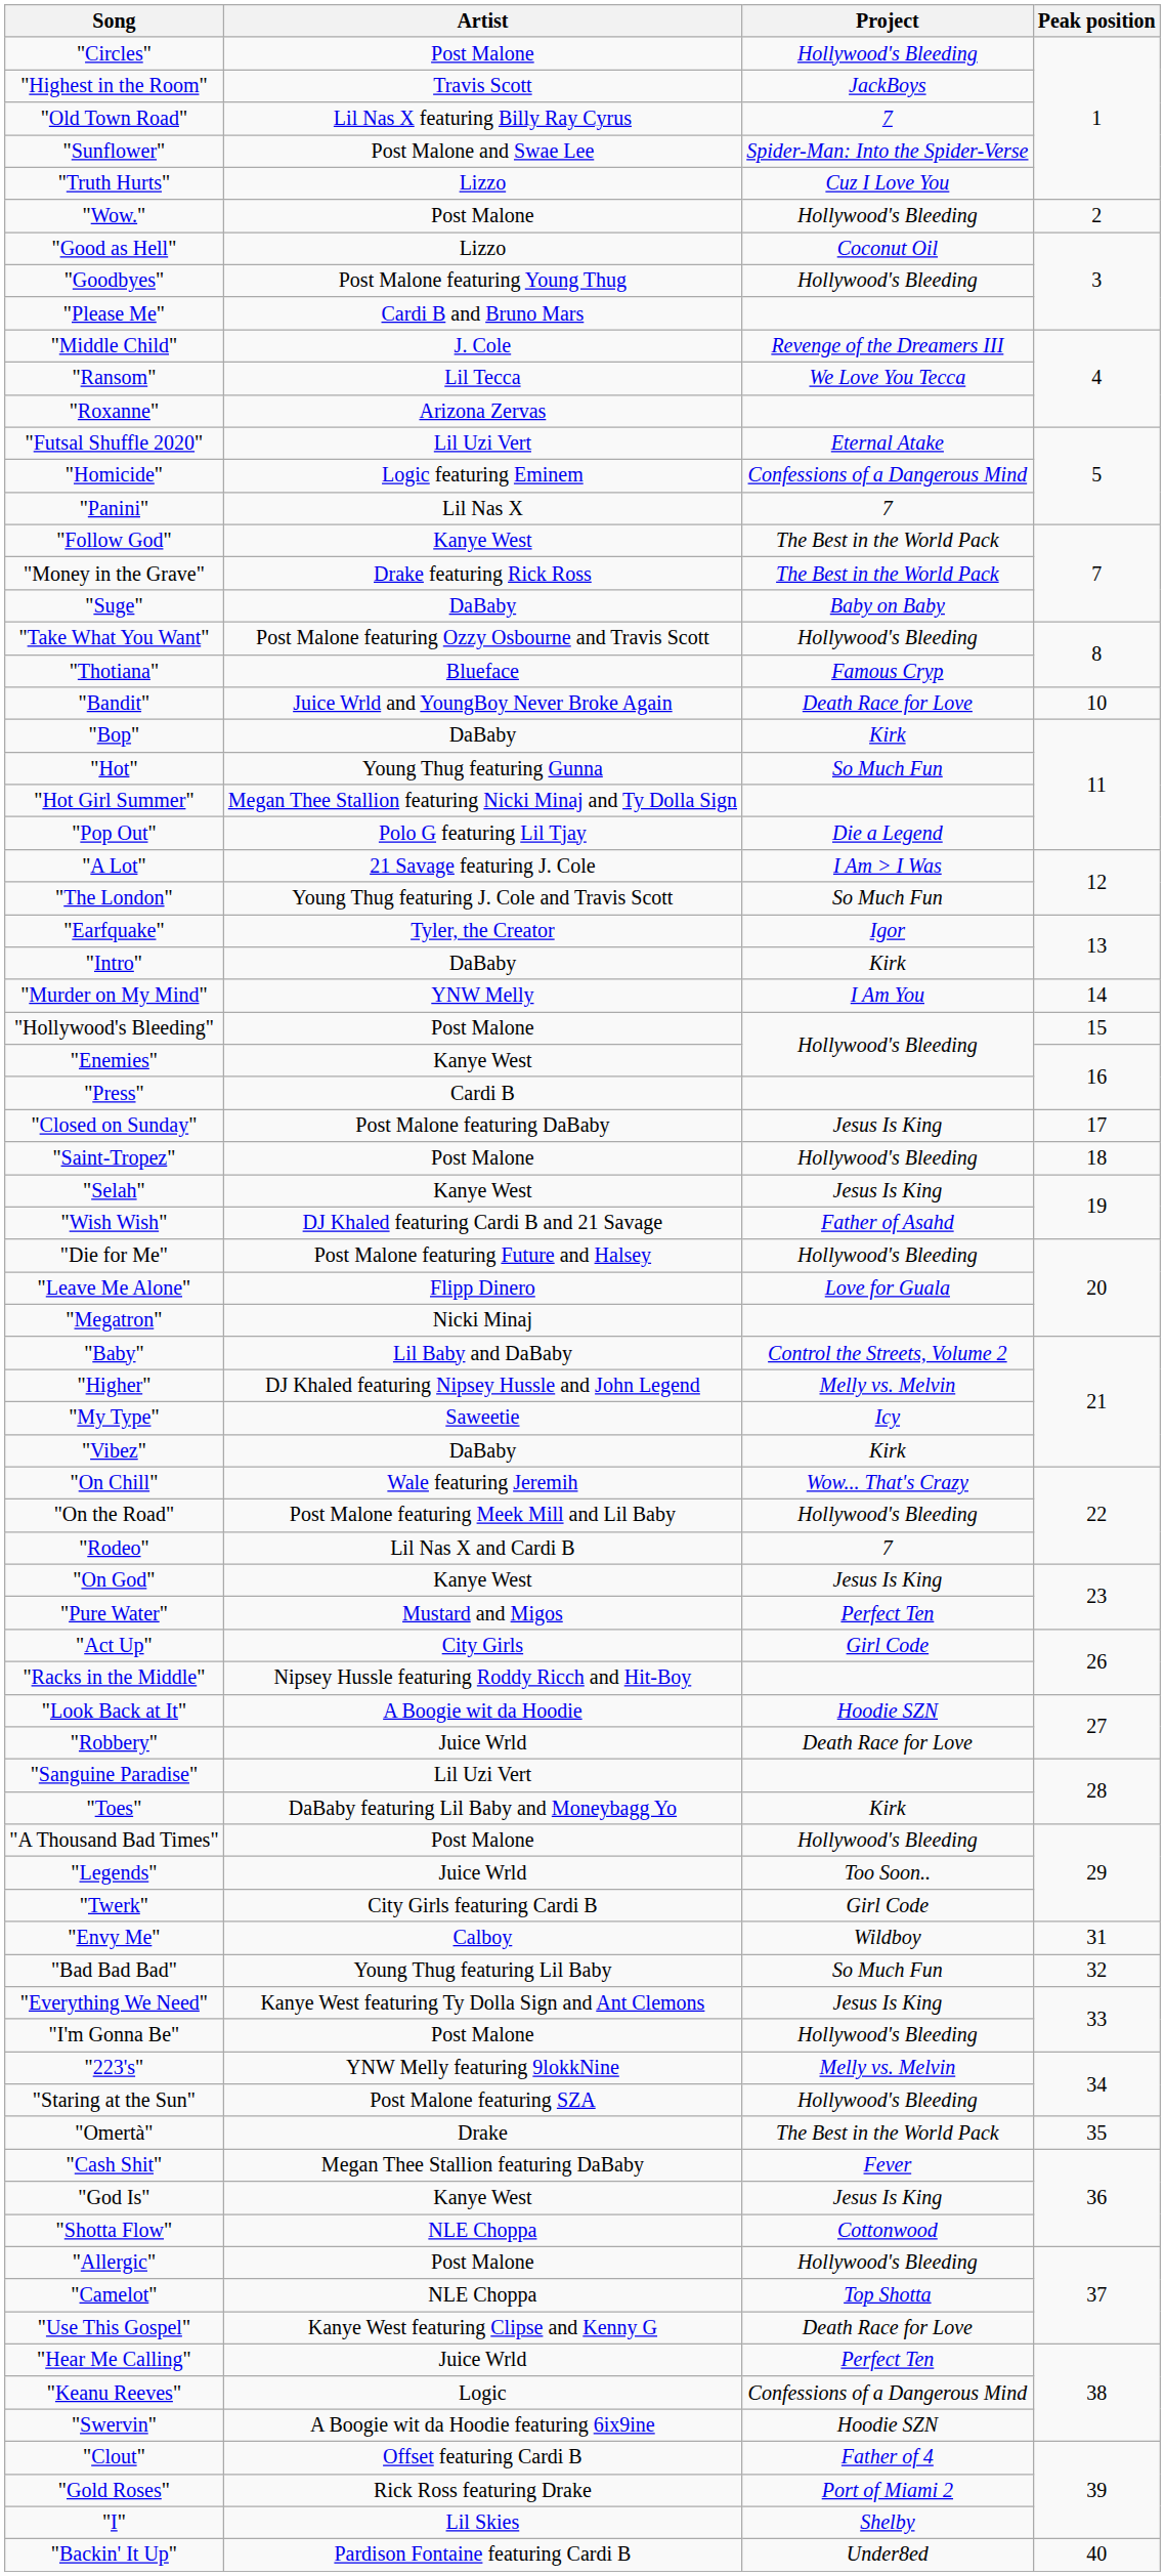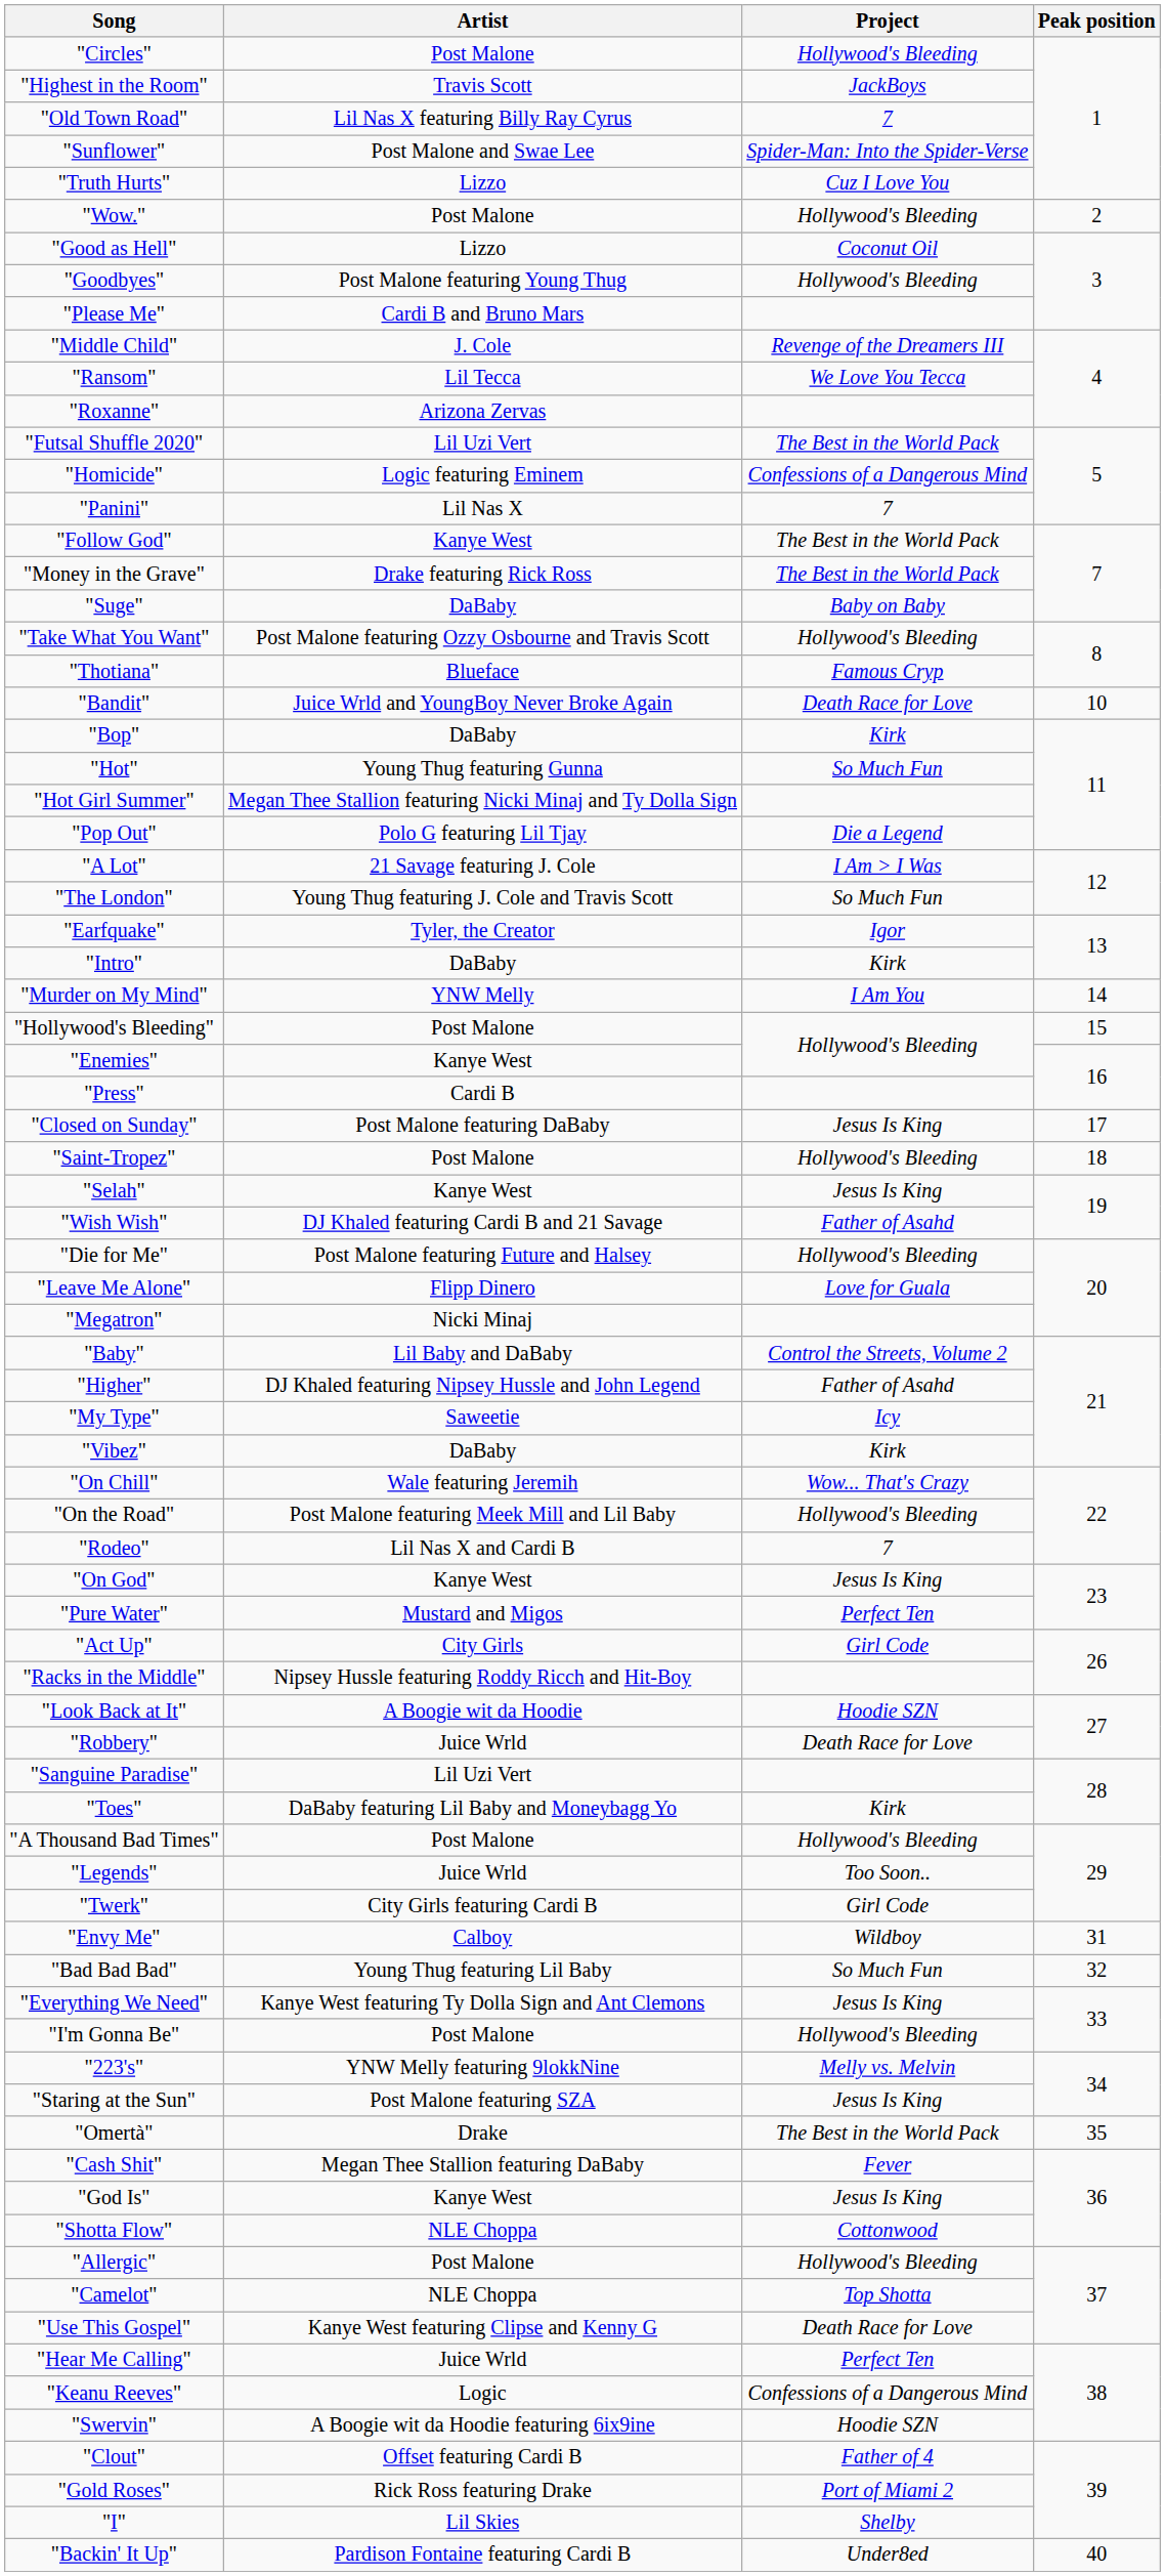 <table class="wikitable sortable plainrowheaders" style="text-align:center;">
 <tr>
 <th scope="col">Song</th>
 <th scope="col">Artist</th>
 <th scope="col">Project</th>
 <th scope="col">Peak position</th>
 </tr>
 <tr>
 <td>"<a href='#'>Circles</a>"</td>
 <td><a href='#'>Post Malone</a></td>
 <td><em><a href='#'>Hollywood's Bleeding</a></em></td>
 <td rowspan="5">1</td>
 </tr>
 <tr>
 <td>"<a href='#'>Highest in the Room</a>"</td>
 <td><a href='#'>Travis Scott</a></td>
 <td><em><a href='#'>JackBoys</a></em></td>
 </tr>
 <tr>
 <td>"<a href='#'>Old Town Road</a>"</td>
 <td><a href='#'>Lil Nas X</a> featuring <a href='#'>Billy Ray Cyrus</a></td>
 <td><em><a href='#'>7</a></em></td>
 </tr>
 <tr>
 <td>"<a href='#'>Sunflower</a>"</td>
 <td>Post Malone and <a href='#'>Swae Lee</a></td>
 <td><em><a href='#'>Spider-Man: Into the Spider-Verse</a></em></td>
 </tr>
 <tr>
 <td>"<a href='#'>Truth Hurts</a>"</td>
 <td><a href='#'>Lizzo</a></td>
 <td><em><a href='#'>Cuz I Love You</a></em></td>
 </tr>
 <tr>
 <td>"<a href='#'>Wow.</a>"</td>
 <td>Post Malone</td>
 <td><em>Hollywood's Bleeding</em></td>
 <td>2</td>
 </tr>
 <tr>
 <td>"<a href='#'>Good as Hell</a>"</td>
 <td>Lizzo</td>
 <td><em><a href='#'>Coconut Oil</a></em></td>
 <td rowspan="3">3</td>
 </tr>
 <tr>
 <td>"<a href='#'>Goodbyes</a>"</td>
 <td>Post Malone featuring <a href='#'>Young Thug</a></td>
 <td><em>Hollywood's Bleeding</em></td>
 </tr>
 <tr>
 <td>"<a href='#'>Please Me</a>"</td>
 <td><a href='#'>Cardi B</a> and <a href='#'>Bruno Mars</a></td>
 <td></td>
 </tr>
 <tr>
 <td>"<a href='#'>Middle Child</a>"</td>
 <td><a href='#'>J. Cole</a></td>
 <td><em><a href='#'>Revenge of the Dreamers III</a></em></td>
 <td rowspan="3">4</td>
 </tr>
 <tr>
 <td>"<a href='#'>Ransom</a>"</td>
 <td><a href='#'>Lil Tecca</a></td>
 <td><em><a href='#'>We Love You Tecca</a></em></td>
 </tr>
 <tr>
 <td>"<a href='#'>Roxanne</a>"</td>
 <td><a href='#'>Arizona Zervas</a></td>
 <td></td>
 </tr>
 <tr>
 <td>"<a href='#'>Futsal Shuffle 2020</a>"</td>
 <td><a href='#'>Lil Uzi Vert</a></td>
-<td><em><a href='#'>Eternal Atake</a></em></td>
+<td><em><a href='#'>The Best in the World Pack</a></em></td>
 <td rowspan="3">5</td>
 </tr>
 <tr>
 <td>"<a href='#'>Homicide</a>"</td>
 <td><a href='#'>Logic</a> featuring <a href='#'>Eminem</a></td>
 <td><em><a href='#'>Confessions of a Dangerous Mind</a></em></td>
 </tr>
 <tr>
 <td>"<a href='#'>Panini</a>"</td>
 <td>Lil Nas X</td>
 <td><em>7</em></td>
 </tr>
 <tr>
 <td>"<a href='#'>Follow God</a>"</td>
 <td><a href='#'>Kanye West</a></td>
 <td><em>The Best in the World Pack</em></td>
 <td rowspan="3">7</td>
 </tr>
 <tr>
 <td>"Money in the Grave"</td>
 <td><a href='#'>Drake</a> featuring <a href='#'>Rick Ross</a></td>
 <td><em><a href='#'>The Best in the World Pack</a></em></td>
 </tr>
 <tr>
 <td>"<a href='#'>Suge</a>"</td>
 <td><a href='#'>DaBaby</a></td>
 <td><em><a href='#'>Baby on Baby</a></em></td>
 </tr>
 <tr>
 <td>"<a href='#'>Take What You Want</a>"</td>
 <td>Post Malone featuring <a href='#'>Ozzy Osbourne</a> and Travis Scott</td>
 <td><em>Hollywood's Bleeding</em></td>
 <td rowspan="2">8</td>
 </tr>
 <tr>
 <td>"<a href='#'>Thotiana</a>"</td>
 <td><a href='#'>Blueface</a></td>
 <td><em><a href='#'>Famous Cryp</a></em></td>
 </tr>
 <tr>
 <td>"<a href='#'>Bandit</a>"</td>
 <td><a href='#'>Juice Wrld</a> and <a href='#'>YoungBoy Never Broke Again</a></td>
 <td><em><a href='#'>Death Race for Love</a></em></td>
 <td>10</td>
 </tr>
 <tr>
 <td>"<a href='#'>Bop</a>"</td>
 <td>DaBaby</td>
 <td><em><a href='#'>Kirk</a></em></td>
 <td rowspan="4">11</td>
 </tr>
 <tr>
 <td>"<a href='#'>Hot</a>"</td>
 <td>Young Thug featuring <a href='#'>Gunna</a></td>
 <td><em><a href='#'>So Much Fun</a></em></td>
 </tr>
 <tr>
 <td>"<a href='#'>Hot Girl Summer</a>"</td>
 <td><a href='#'>Megan Thee Stallion</a> featuring <a href='#'>Nicki Minaj</a> and <a href='#'>Ty Dolla Sign</a></td>
 <td></td>
 </tr>
 <tr>
 <td>"<a href='#'>Pop Out</a>"</td>
 <td><a href='#'>Polo G</a> featuring <a href='#'>Lil Tjay</a></td>
 <td><em><a href='#'>Die a Legend</a></em></td>
 </tr>
 <tr>
 <td>"<a href='#'>A Lot</a>"</td>
 <td><a href='#'>21 Savage</a> featuring J. Cole</td>
 <td><em><a href='#'>I Am > I Was</a></em></td>
 <td rowspan="2">12</td>
 </tr>
 <tr>
 <td>"<a href='#'>The London</a>"</td>
 <td>Young Thug featuring J. Cole and Travis Scott</td>
 <td><em>So Much Fun</em></td>
 </tr>
 <tr>
 <td>"<a href='#'>Earfquake</a>"</td>
 <td><a href='#'>Tyler, the Creator</a></td>
 <td><em><a href='#'>Igor</a></em></td>
 <td rowspan="2">13</td>
 </tr>
 <tr>
 <td>"<a href='#'>Intro</a>"</td>
 <td>DaBaby</td>
 <td><em>Kirk</em></td>
 </tr>
 <tr>
 <td>"<a href='#'>Murder on My Mind</a>"</td>
 <td><a href='#'>YNW Melly</a></td>
 <td><em><a href='#'>I Am You</a></em></td>
 <td>14</td>
 </tr>
 <tr>
 <td>"Hollywood's Bleeding"</td>
 <td>Post Malone</td>
 <td rowspan="2"><em>Hollywood's Bleeding</em></td>
 <td>15</td>
 </tr>
 <tr>
 <td>"<a href='#'>Enemies</a>"</td>
 <td>Kanye West</td>
 <td rowspan="2">16</td>
 </tr>
 <tr>
 <td>"<a href='#'>Press</a>"</td>
 <td>Cardi B</td>
 <td></td>
 </tr>
 <tr>
 <td>"<a href='#'>Closed on Sunday</a>"</td>
 <td>Post Malone featuring DaBaby</td>
 <td><em>Jesus Is King</em></td>
 <td>17</td>
 </tr>
 <tr>
 <td>"<a href='#'>Saint-Tropez</a>"</td>
 <td>Post Malone</td>
 <td><em>Hollywood's Bleeding</em></td>
 <td>18</td>
 </tr>
 <tr>
 <td>"<a href='#'>Selah</a>"</td>
 <td>Kanye West</td>
 <td><em>Jesus Is King</em></td>
 <td rowspan="2">19</td>
 </tr>
 <tr>
 <td>"<a href='#'>Wish Wish</a>"</td>
 <td><a href='#'>DJ Khaled</a> featuring Cardi B and 21 Savage</td>
 <td><em><a href='#'>Father of Asahd</a></em></td>
 </tr>
 <tr>
 <td>"Die for Me"</td>
 <td>Post Malone featuring <a href='#'>Future</a> and <a href='#'>Halsey</a></td>
 <td><em>Hollywood's Bleeding</em></td>
 <td rowspan="3">20</td>
 </tr>
 <tr>
 <td>"<a href='#'>Leave Me Alone</a>"</td>
 <td><a href='#'>Flipp Dinero</a></td>
 <td><em><a href='#'>Love for Guala</a></em></td>
 </tr>
 <tr>
 <td>"<a href='#'>Megatron</a>"</td>
 <td>Nicki Minaj</td>
 <td></td>
 </tr>
 <tr>
 <td>"<a href='#'>Baby</a>"</td>
 <td><a href='#'>Lil Baby</a> and DaBaby</td>
 <td><em><a href='#'>Control the Streets, Volume 2</a></em></td>
 <td rowspan="4">21</td>
 </tr>
 <tr>
 <td>"<a href='#'>Higher</a>"</td>
 <td>DJ Khaled featuring <a href='#'>Nipsey Hussle</a> and <a href='#'>John Legend</a></td>
-<td><em><a href='#'>Melly vs. Melvin</a></em></td>
+<td><em>Father of Asahd</em></td>
 </tr>
 <tr>
 <td>"<a href='#'>My Type</a>"</td>
 <td><a href='#'>Saweetie</a></td>
 <td><em><a href='#'>Icy</a></em></td>
 </tr>
 <tr>
 <td>"<a href='#'>Vibez</a>"</td>
 <td>DaBaby</td>
 <td><em>Kirk</em></td>
 </tr>
 <tr>
 <td>"<a href='#'>On Chill</a>"</td>
 <td><a href='#'>Wale</a> featuring <a href='#'>Jeremih</a></td>
 <td><em><a href='#'>Wow... That's Crazy</a></em></td>
 <td rowspan="3">22</td>
 </tr>
 <tr>
 <td>"On the Road"</td>
 <td>Post Malone featuring <a href='#'>Meek Mill</a> and Lil Baby</td>
 <td><em>Hollywood's Bleeding</em></td>
 </tr>
 <tr>
 <td>"<a href='#'>Rodeo</a>"</td>
 <td>Lil Nas X and Cardi B</td>
 <td><em>7</em></td>
 </tr>
 <tr>
 <td>"<a href='#'>On God</a>"</td>
 <td>Kanye West</td>
 <td><em>Jesus Is King</em></td>
 <td rowspan="2">23</td>
 </tr>
 <tr>
 <td>"<a href='#'>Pure Water</a>"</td>
 <td><a href='#'>Mustard</a> and <a href='#'>Migos</a></td>
 <td><em><a href='#'>Perfect Ten</a></em></td>
 </tr>
 <tr>
 <td>"<a href='#'>Act Up</a>"</td>
 <td><a href='#'>City Girls</a></td>
 <td><em><a href='#'>Girl Code</a></em></td>
 <td rowspan="2">26</td>
 </tr>
 <tr>
 <td>"<a href='#'>Racks in the Middle</a>"</td>
 <td>Nipsey Hussle featuring <a href='#'>Roddy Ricch</a> and <a href='#'>Hit-Boy</a></td>
 <td></td>
 </tr>
 <tr>
 <td>"<a href='#'>Look Back at It</a>"</td>
 <td><a href='#'>A Boogie wit da Hoodie</a></td>
 <td><em><a href='#'>Hoodie SZN</a></em></td>
 <td rowspan="2">27</td>
 </tr>
 <tr>
 <td>"<a href='#'>Robbery</a>"</td>
 <td>Juice Wrld</td>
 <td><em>Death Race for Love</em></td>
 </tr>
 <tr>
 <td>"<a href='#'>Sanguine Paradise</a>"</td>
 <td>Lil Uzi Vert</td>
 <td></td>
 <td rowspan="2">28</td>
 </tr>
 <tr>
 <td>"<a href='#'>Toes</a>"</td>
 <td>DaBaby featuring Lil Baby and <a href='#'>Moneybagg Yo</a></td>
 <td><em>Kirk</em></td>
 </tr>
 <tr>
 <td>"A Thousand Bad Times"</td>
 <td>Post Malone</td>
 <td><em>Hollywood's Bleeding</em></td>
 <td rowspan="3">29</td>
 </tr>
 <tr>
 <td>"<a href='#'>Legends</a>"</td>
 <td>Juice Wrld</td>
 <td><em>Too Soon..</em></td>
 </tr>
 <tr>
 <td>"<a href='#'>Twerk</a>"</td>
 <td>City Girls featuring Cardi B</td>
 <td><em>Girl Code</em></td>
 </tr>
 <tr>
 <td>"<a href='#'>Envy Me</a>"</td>
 <td><a href='#'>Calboy</a></td>
 <td><em>Wildboy</em></td>
 <td>31</td>
 </tr>
 <tr>
 <td>"Bad Bad Bad"</td>
 <td>Young Thug featuring Lil Baby</td>
 <td><em>So Much Fun</em></td>
 <td>32</td>
 </tr>
 <tr>
 <td>"<a href='#'>Everything We Need</a>"</td>
 <td>Kanye West featuring Ty Dolla Sign and <a href='#'>Ant Clemons</a></td>
 <td><em>Jesus Is King</em></td>
 <td rowspan="2">33</td>
 </tr>
 <tr>
 <td>"I'm Gonna Be"</td>
 <td>Post Malone</td>
 <td><em>Hollywood's Bleeding</em></td>
 </tr>
 <tr>
 <td>"<a href='#'>223's</a>"</td>
 <td>YNW Melly featuring <a href='#'>9lokkNine</a></td>
 <td><em><a href='#'>Melly vs. Melvin</a></em></td>
 <td rowspan="2">34</td>
 </tr>
 <tr>
 <td>"Staring at the Sun"</td>
 <td>Post Malone featuring <a href='#'>SZA</a></td>
-<td><em>Hollywood's Bleeding</em></td>
+<td><em>Jesus Is King</em></td>
 </tr>
 <tr>
 <td>"Omertà"</td>
 <td>Drake</td>
 <td><em>The Best in the World Pack</em></td>
 <td>35</td>
 </tr>
 <tr>
 <td>"<a href='#'>Cash Shit</a>"</td>
 <td>Megan Thee Stallion featuring DaBaby</td>
 <td><em><a href='#'>Fever</a></em></td>
 <td rowspan="3">36</td>
 </tr>
 <tr>
 <td>"God Is"</td>
 <td>Kanye West</td>
 <td><em>Jesus Is King</em></td>
 </tr>
 <tr>
 <td>"<a href='#'>Shotta Flow</a>"</td>
 <td><a href='#'>NLE Choppa</a></td>
 <td><em><a href='#'>Cottonwood</a></em></td>
 </tr>
 <tr>
 <td>"<a href='#'>Allergic</a>"</td>
 <td>Post Malone</td>
 <td><em>Hollywood's Bleeding</em></td>
 <td rowspan="3">37</td>
 </tr>
 <tr>
 <td>"<a href='#'>Camelot</a>"</td>
 <td>NLE Choppa</td>
 <td><em><a href='#'>Top Shotta</a></em></td>
 </tr>
 <tr>
 <td>"<a href='#'>Use This Gospel</a>"</td>
 <td>Kanye West featuring <a href='#'>Clipse</a> and <a href='#'>Kenny G</a></td>
 <td><em>Death Race for Love</em></td>
 </tr>
 <tr>
 <td>"<a href='#'>Hear Me Calling</a>"</td>
 <td>Juice Wrld</td>
 <td><em><a href='#'>Perfect Ten</a></em></td>
 <td rowspan="3">38</td>
 </tr>
 <tr>
 <td>"<a href='#'>Keanu Reeves</a>"</td>
 <td>Logic</td>
 <td><em>Confessions of a Dangerous Mind</em></td>
 </tr>
 <tr>
 <td>"<a href='#'>Swervin</a>"</td>
 <td>A Boogie wit da Hoodie featuring <a href='#'>6ix9ine</a></td>
 <td><em>Hoodie SZN</em></td>
 </tr>
 <tr>
 <td>"<a href='#'>Clout</a>"</td>
 <td><a href='#'>Offset</a> featuring Cardi B</td>
 <td><em><a href='#'>Father of 4</a></em></td>
 <td rowspan="3">39</td>
 </tr>
 <tr>
 <td>"<a href='#'>Gold Roses</a>"</td>
 <td>Rick Ross featuring Drake</td>
 <td><em><a href='#'>Port of Miami 2</a></em></td>
 </tr>
 <tr>
 <td>"<a href='#'>I</a>"</td>
 <td><a href='#'>Lil Skies</a></td>
 <td><em><a href='#'>Shelby</a></em></td>
 </tr>
 <tr>
 <td>"<a href='#'>Backin' It Up</a>"</td>
 <td><a href='#'>Pardison Fontaine</a> featuring Cardi B</td>
 <td><em>Under8ed</em></td>
 <td>40</td>
 </tr>
 <tr>
 </tr>
 </table>
